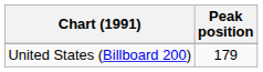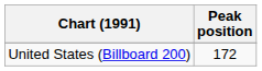 <table class="wikitable">
 <tr>
 <th>Chart (1991)</th>
 <th>Peak<br>position</th>
 </tr>
 <tr>
 </tr>
 <tr>
 </tr>
 <tr>
 <td>United States (<a href='#'>Billboard 200</a>)</td>
-<td align="center">179</td>
+<td align="center">172</td>
 </tr>
 </table>
